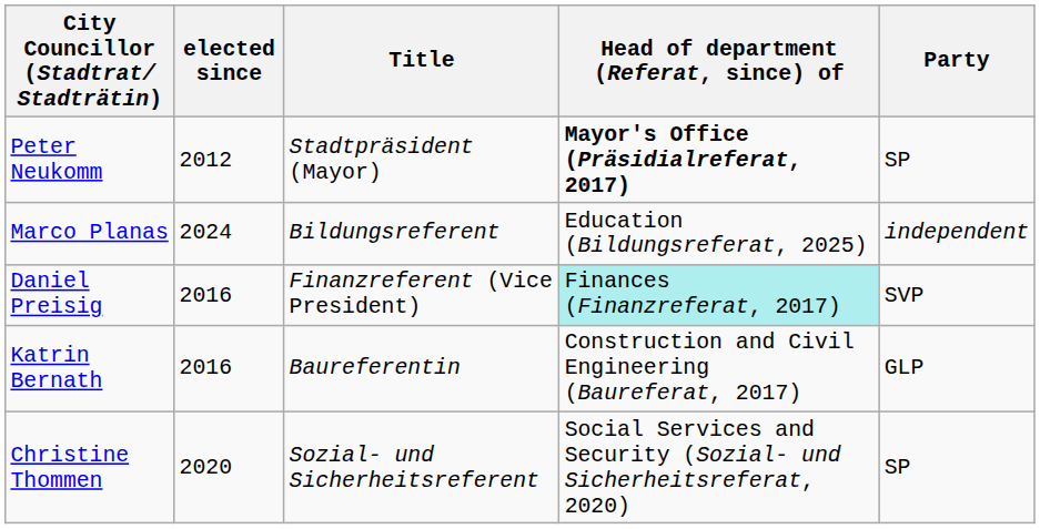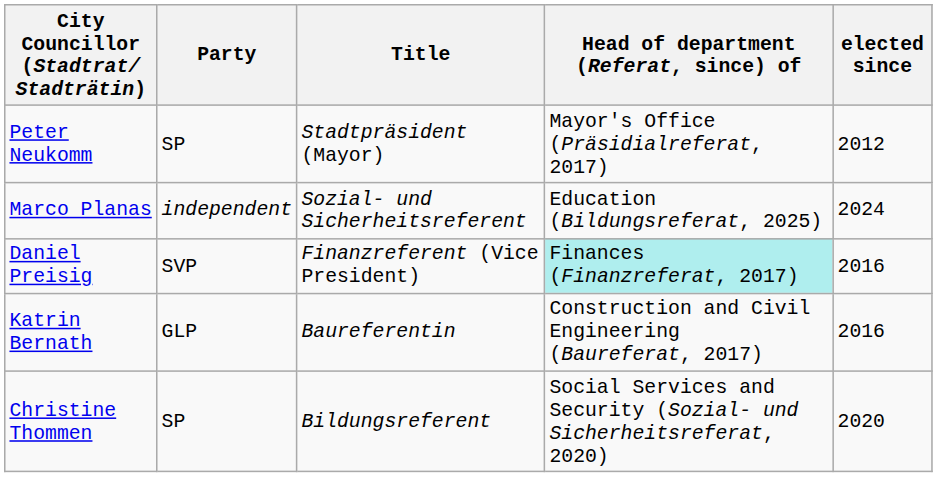 <table class="wikitable">
 <tr>
 <th>City Councillor<br>(<em>Stadtrat/ Stadträtin</em>)</th>
-<th>elected since</th>
+<th>Party</th>
 <th>Title</th>
 <th>Head of department (<em>Referat</em>, since) of</th>
-<th>Party</th>
+<th>elected since</th>
 </tr>
 <tr>
 <td><a href='#'>Peter Neukomm</a></td>
+<td> SP</td>
+<td><em>Stadtpräsident</em> (Mayor)</td>
+<td>Mayor's Office (<em>Präsidialreferat</em>, 2017)</td>
 <td>2012</td>
-<td><em>Stadtpräsident</em> (Mayor)</td>
-<td><strong>Mayor's Office (<em>Präsidialreferat</em>, 2017)</strong></td>
-<td> SP</td>
 </tr>
 <tr>
 <td><a href='#'>Marco Planas</a></td>
+<td> <em>independent</em></td>
+<td><em>Sozial- und Sicherheitsreferent</em></td>
+<td>Education (<em>Bildungsreferat</em>, 2025)</td>
 <td>2024</td>
-<td><em>Bildungsreferent</em></td>
-<td>Education (<em>Bildungsreferat</em>, 2025)</td>
-<td> <em>independent</em></td>
 </tr>
 <tr>
 <td><a href='#'>Daniel Preisig</a></td>
-<td>2016</td>
+<td> SVP</td>
 <td><em>Finanzreferent</em> (Vice President)</td>
 <td style="background: paleturquoise;">Finances (<em>Finanzreferat</em>, 2017)</td>
-<td> SVP</td>
+<td>2016</td>
 </tr>
 <tr>
 <td><a href='#'>Katrin Bernath</a></td>
-<td>2016</td>
+<td> GLP</td>
 <td><em>Baureferentin</em></td>
 <td>Construction and Civil Engineering (<em>Baureferat</em>, 2017)</td>
-<td> GLP</td>
+<td>2016</td>
 </tr>
 <tr>
 <td><a href='#'>Christine Thommen</a></td>
+<td> SP</td>
+<td><em>Bildungsreferent</em></td>
+<td>Social Services and Security (<em>Sozial- und Sicherheitsreferat</em>, 2020)</td>
 <td>2020</td>
-<td><em>Sozial- und Sicherheitsreferent</em></td>
-<td>Social Services and Security (<em>Sozial- und Sicherheitsreferat</em>, 2020)</td>
-<td> SP</td>
 </tr>
 </table>
